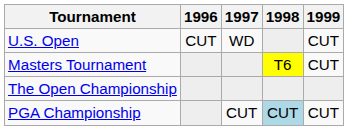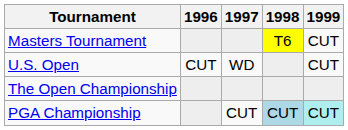 <table class="wikitable" style="font-size:95%;text-align:center;">
 <tr>
 <th>Tournament</th>
 <th>1996</th>
 <th>1997</th>
 <th>1998</th>
 <th>1999</th>
 </tr>
 <tr>
+<td align=left><a href='#'>Masters Tournament</a></td>
+<td style="background:#eeeeee;"></td>
+<td style="background:#eeeeee;"></td>
+<td style="background:yellow;">T6</td>
+<td>CUT</td>
+</tr>
+<tr>
 <td align=left><a href='#'>U.S. Open</a></td>
 <td>CUT</td>
 <td>WD</td>
 <td style="background:#eeeeee;"></td>
-<td>CUT</td>
-</tr>
-<tr>
-<td align=left><a href='#'>Masters Tournament</a></td>
-<td style="background:#eeeeee;"></td>
-<td style="background:#eeeeee;"></td>
-<td style="background:yellow;">T6</td>
 <td>CUT</td>
 </tr>
 <tr>
 <td align=left><a href='#'>The Open Championship</a></td>
 <td style="background:#eeeeee;"></td>
 <td style="background:#eeeeee;"></td>
 <td style="background:#eeeeee;"></td>
 <td style="background:#eeeeee;"></td>
 </tr>
 <tr>
 <td align=left><a href='#'>PGA Championship</a></td>
 <td style="background:#eeeeee;"></td>
 <td>CUT</td>
 <td style="background: lightblue;">CUT</td>
-<td>CUT</td>
+<td style="background: paleturquoise;">CUT</td>
 </tr>
 </table>
